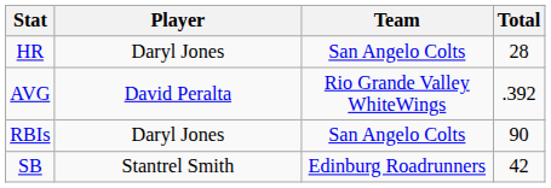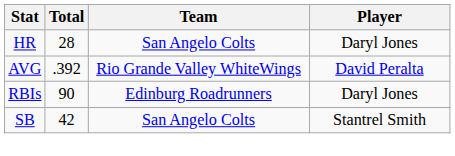 <table class="wikitable"  style="width:50%; text-align:center;">
 <tr>
 <th style="width:5%;">Stat</th>
+<th style="width:5%;">Total</th>
+<th style="width:55%;">Team</th>
 <th style="width:55%;">Player</th>
-<th style="width:55%;">Team</th>
-<th style="width:5%;">Total</th>
 </tr>
 <tr>
 <td><a href='#'>HR</a></td>
+<td>28</td>
+<td><a href='#'>San Angelo Colts</a></td>
 <td>Daryl Jones</td>
-<td><a href='#'>San Angelo Colts</a></td>
-<td>28</td>
 </tr>
 <tr>
 <td><a href='#'>AVG</a></td>
+<td>.392</td>
+<td><a href='#'>Rio Grande Valley WhiteWings</a></td>
 <td><a href='#'>David Peralta</a></td>
-<td><a href='#'>Rio Grande Valley WhiteWings</a></td>
-<td>.392</td>
 </tr>
 <tr>
 <td><a href='#'>RBIs</a></td>
+<td>90</td>
+<td><a href='#'>Edinburg Roadrunners</a></td>
 <td>Daryl Jones</td>
-<td><a href='#'>San Angelo Colts</a></td>
-<td>90</td>
 </tr>
 <tr>
 <td><a href='#'>SB</a></td>
+<td>42</td>
+<td><a href='#'>San Angelo Colts</a></td>
 <td>Stantrel Smith</td>
-<td><a href='#'>Edinburg Roadrunners</a></td>
-<td>42</td>
 </tr>
 </table>
